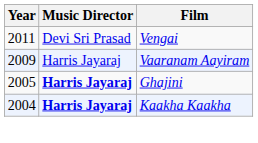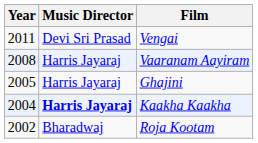 <table class="wikitable">
 <tr>
 <th>Year</th>
 <th>Music Director</th>
 <th>Film</th>
 </tr>
 <tr>
 <td>2011</td>
 <td><a href='#'>Devi Sri Prasad</a></td>
 <td><em><a href='#'>Vengai</a></em></td>
 </tr>
 <tr bgcolor=#edf3fe>
-<td>2009</td>
+<td>2008</td>
 <td><a href='#'>Harris Jayaraj</a></td>
 <td><em><a href='#'>Vaaranam Aayiram</a></em></td>
 </tr>
 <tr>
 <td>2005</td>
-<td><strong><a href='#'>Harris Jayaraj</a></strong></td>
+<td><a href='#'>Harris Jayaraj</a></td>
 <td><em><a href='#'>Ghajini</a></em></td>
 </tr>
 <tr bgcolor=#edf3fe>
 <td>2004</td>
 <td><strong><a href='#'>Harris Jayaraj</a></strong></td>
 <td><em><a href='#'>Kaakha Kaakha</a></em></td>
 </tr>
+<tr>
+<td>2002</td>
+<td><a href='#'>Bharadwaj</a></td>
+<td><em><a href='#'>Roja Kootam</a></em></td>
+</tr>
 </table>
